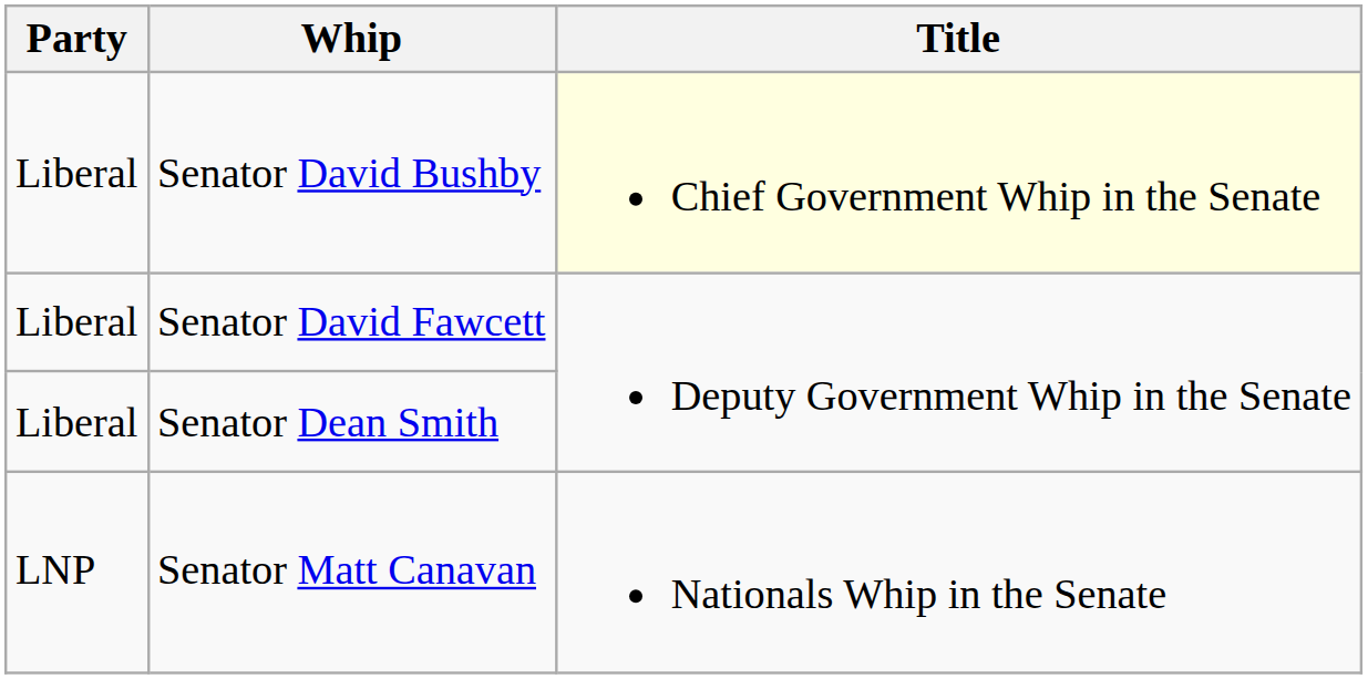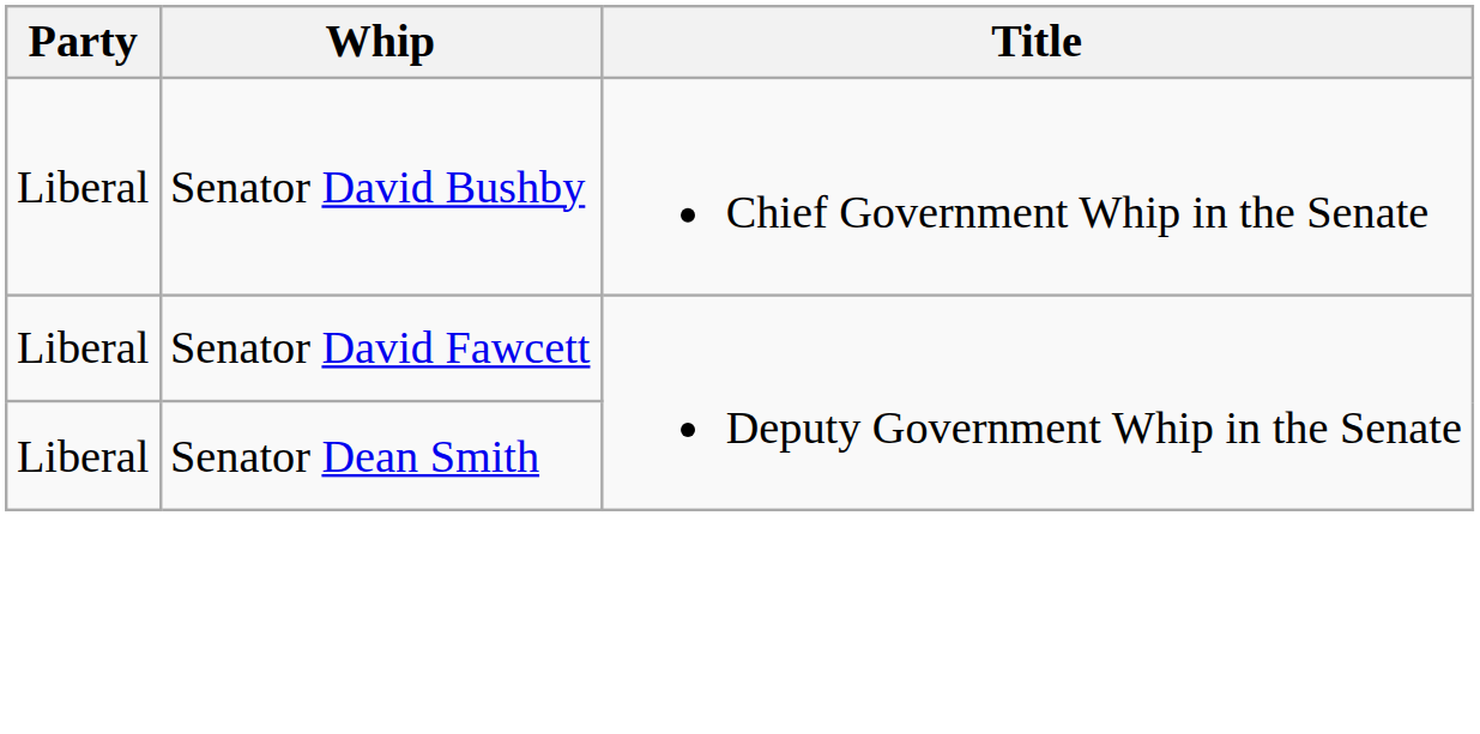 <table class="wikitable sortable">
 <tr>
 <th>Party</th>
 <th>Whip</th>
 <th>Title</th>
 </tr>
 <tr>
 <td>Liberal</td>
 <td>Senator <a href='#'>David Bushby</a></td>
-<td style="background: lightyellow;"><br><ul><li>Chief Government Whip in the Senate</li></ul></td>
+<td><br><ul><li>Chief Government Whip in the Senate</li></ul></td>
 </tr>
 <tr>
 <td>Liberal</td>
 <td>Senator <a href='#'>David Fawcett</a></td>
 <td rowspan=2><br><ul><li>Deputy Government Whip in the Senate</li></ul></td>
 </tr>
 <tr>
 <td>Liberal</td>
 <td>Senator <a href='#'>Dean Smith</a></td>
 </tr>
-<tr>
-<td>LNP</td>
-<td>Senator <a href='#'>Matt Canavan</a></td>
-<td><br><ul><li>Nationals Whip in the Senate</li></ul></td>
-</tr>
 </table>
